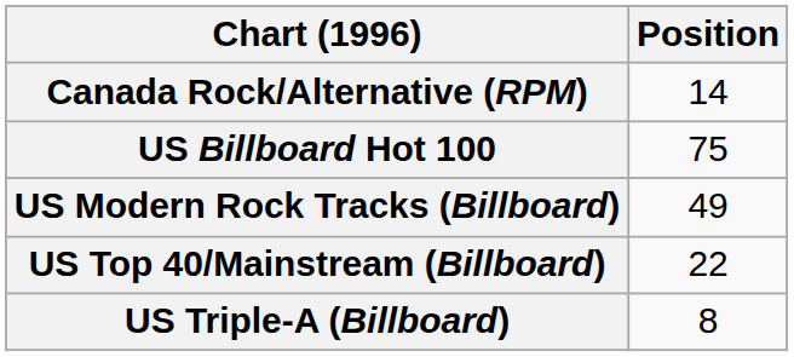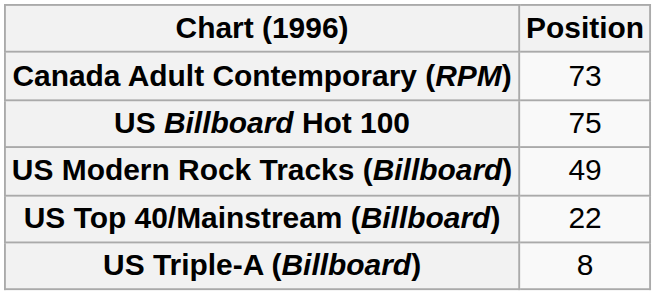 <table class="wikitable sortable plainrowheaders" style="text-align:center">
 <tr>
 <th>Chart (1996)</th>
 <th>Position</th>
 </tr>
 <tr>
-<th scope="row">Canada Rock/Alternative (<em>RPM</em>)</th>
-<td>14</td>
+<th scope="row">Canada Adult Contemporary (<em>RPM</em>)</th>
+<td>73</td>
 </tr>
 <tr>
 <th scope="row">US <em>Billboard</em> Hot 100</th>
 <td>75</td>
 </tr>
 <tr>
 <th scope="row">US Modern Rock Tracks (<em>Billboard</em>)</th>
 <td>49</td>
 </tr>
 <tr>
 <th scope="row">US Top 40/Mainstream (<em>Billboard</em>)</th>
 <td>22</td>
 </tr>
 <tr>
 <th scope="row">US Triple-A (<em>Billboard</em>)</th>
 <td>8</td>
 </tr>
 </table>
